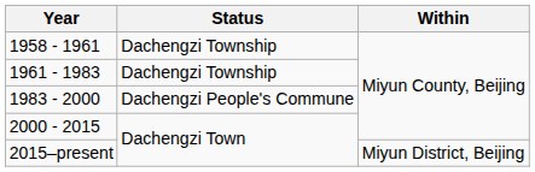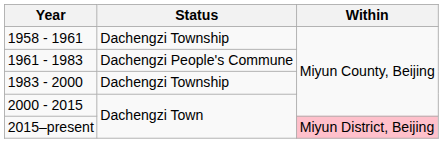 <table class="wikitable">
 <tr>
 <th>Year</th>
 <th>Status</th>
 <th>Within</th>
 </tr>
 <tr>
 <td>1958 - 1961</td>
 <td>Dachengzi Township</td>
 <td rowspan="4">Miyun County, Beijing</td>
 </tr>
 <tr>
 <td>1961 - 1983</td>
-<td>Dachengzi Township</td>
+<td>Dachengzi People's Commune</td>
 </tr>
 <tr>
 <td>1983 - 2000</td>
-<td>Dachengzi People's Commune</td>
+<td>Dachengzi Township</td>
 </tr>
 <tr>
 <td>2000 - 2015</td>
 <td rowspan="2">Dachengzi Town</td>
 </tr>
 <tr>
 <td>2015–present</td>
-<td>Miyun District, Beijing</td>
+<td style="background: pink;">Miyun District, Beijing</td>
 </tr>
 </table>
